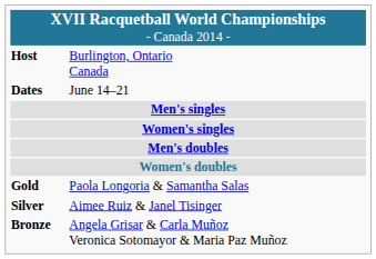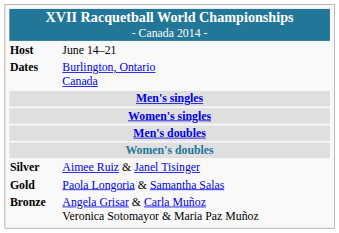 <table class="infobox" style="font-size: 90%; width: 28em;">
 <tr>
 <td colspan="2" style="background: #227799; text-align: center; color:#ffffff;"><big><strong>XVII Racquetball World Championships</strong></big><br>- Canada 2014 -</td>
 </tr>
 <tr style="vertical-align:top;">
 <td><strong>Host</strong></td>
-<td><a href='#'>Burlington, Ontario</a> <br> <a href='#'>Canada</a></td>
+<td>June 14–21</td>
 </tr>
 <tr style="vertical-align:top;">
 <td><strong>Dates</strong></td>
-<td>June 14–21</td>
+<td><a href='#'>Burlington, Ontario</a> <br> <a href='#'>Canada</a></td>
 </tr>
 <tr style="vertical-align:top;">
 <td colspan="2" style="background: #dfdfdf; text-align: center; color:#227799;"><strong><a href='#'>Men's singles</a></strong></td>
 </tr>
 <tr style="vertical-align:top;">
 <td colspan="2" style="background: #dfdfdf; text-align: center; color:#227799;"><strong><a href='#'>Women's singles</a></strong></td>
 </tr>
 <tr style="vertical-align:top;">
 <td colspan="2" style="background: #dfdfdf; text-align: center; color:#227799;"><strong><a href='#'>Men's doubles</a></strong></td>
 </tr>
 <tr style="vertical-align:top;">
 <td colspan="2" style="background: #dfdfdf; text-align: center; color:#227799;"><strong>Women's doubles</strong></td>
 </tr>
+<tr>
+<td><strong>Silver</strong> </td>
+<td>  <a href='#'>Aimee Ruiz</a> & <a href='#'>Janel Tisinger</a></td>
+</tr>
 <tr style="vertical-align:top;">
 <td><strong>Gold</strong> </td>
 <td>  <a href='#'>Paola Longoria</a> & <a href='#'>Samantha Salas</a></td>
-</tr>
-<tr>
-<td><strong>Silver</strong> </td>
-<td>  <a href='#'>Aimee Ruiz</a> & <a href='#'>Janel Tisinger</a></td>
 </tr>
 <tr>
 <td><strong>Bronze</strong> </td>
 <td>  <a href='#'>Angela Grisar</a> & <a href='#'>Carla Muñoz</a><br> Veronica Sotomayor & Maria Paz Muñoz</td>
 </tr>
 </table>
